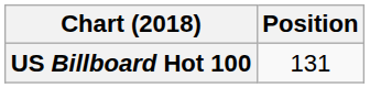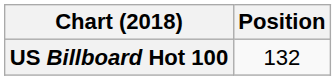 <table class="wikitable plainrowheaders" style="text-align:center">
 <tr>
 <th>Chart (2018)</th>
 <th>Position</th>
 </tr>
 <tr>
 <th scope="row">US <em>Billboard</em> Hot 100</th>
-<td>131</td>
+<td>132</td>
 </tr>
 </table>
